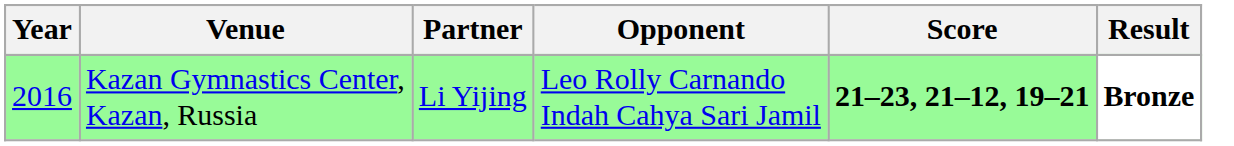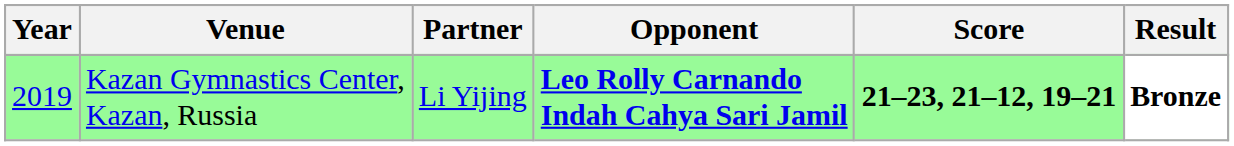 <table class="sortable wikitable" style="font-size: 90%;">
 <tr>
 <th>Year</th>
 <th>Venue</th>
 <th>Partner</th>
 <th>Opponent</th>
 <th>Score</th>
 <th>Result</th>
 </tr>
 <tr style="background:#98FB98">
-<td align="center"><a href='#'>2016</a></td>
+<td align="center"><a href='#'>2019</a></td>
 <td align="left"><a href='#'>Kazan Gymnastics Center</a>,<br><a href='#'>Kazan</a>, Russia</td>
 <td align="left"> <a href='#'>Li Yijing</a></td>
-<td align="left"> <a href='#'>Leo Rolly Carnando</a><br> <a href='#'>Indah Cahya Sari Jamil</a></td>
+<td align="left"><strong> <a href='#'>Leo Rolly Carnando</a><br> <a href='#'>Indah Cahya Sari Jamil</a></strong></td>
 <td align="left"><strong>21–23, 21–12, 19–21</strong></td>
 <td style="text-align:left; background:white"> <strong>Bronze</strong></td>
 </tr>
 </table>
